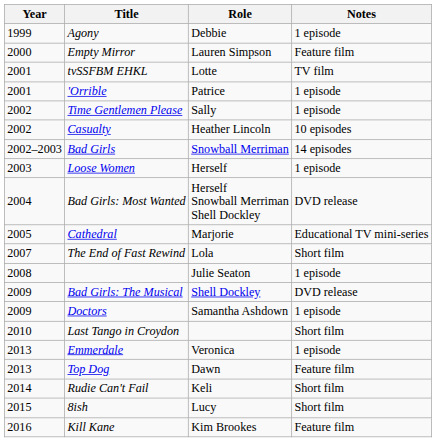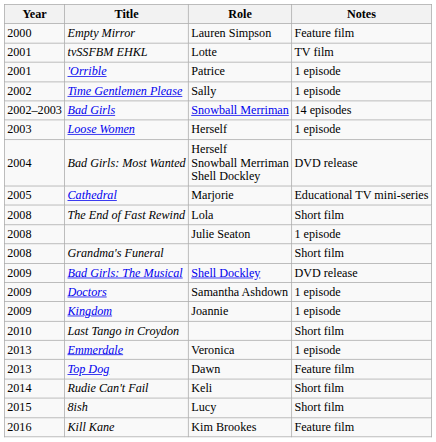 <table class="wikitable sortable">
 <tr>
 <th>Year</th>
 <th>Title</th>
 <th>Role</th>
 <th class="unsortable">Notes</th>
-</tr>
-<tr>
-<td>1999</td>
-<td><em>Agony</em></td>
-<td>Debbie</td>
-<td>1 episode</td>
 </tr>
 <tr>
 <td>2000</td>
 <td><em>Empty Mirror</em></td>
 <td>Lauren Simpson</td>
 <td>Feature film</td>
 </tr>
 <tr>
 <td>2001</td>
 <td><em>tvSSFBM EHKL</em></td>
 <td>Lotte</td>
 <td>TV film</td>
 </tr>
 <tr>
 <td>2001</td>
 <td><em><a href='#'>'Orrible</a></em></td>
 <td>Patrice</td>
 <td>1 episode</td>
 </tr>
 <tr>
 <td>2002</td>
 <td><em><a href='#'>Time Gentlemen Please</a></em></td>
 <td>Sally</td>
 <td>1 episode</td>
 </tr>
 <tr>
-<td>2002</td>
-<td><em><a href='#'>Casualty</a></em></td>
-<td>Heather Lincoln</td>
-<td>10 episodes</td>
-</tr>
-<tr>
 <td>2002–2003</td>
 <td><em><a href='#'>Bad Girls</a></em></td>
 <td><a href='#'>Snowball Merriman</a></td>
 <td>14 episodes</td>
 </tr>
 <tr>
 <td>2003</td>
 <td><em><a href='#'>Loose Women</a></em></td>
 <td>Herself</td>
 <td>1 episode</td>
 </tr>
 <tr>
 <td>2004</td>
 <td><em>Bad Girls: Most Wanted</em></td>
 <td>Herself<br>Snowball Merriman<br>Shell Dockley</td>
 <td>DVD release</td>
 </tr>
 <tr>
 <td>2005</td>
 <td><em><a href='#'>Cathedral</a></em></td>
 <td>Marjorie</td>
 <td>Educational TV mini-series</td>
 </tr>
 <tr>
-<td>2007</td>
+<td>2008</td>
 <td><em>The End of Fast Rewind</em></td>
 <td>Lola</td>
 <td>Short film</td>
 </tr>
 <tr>
 <td>2008</td>
 <td><em></em></td>
 <td>Julie Seaton</td>
 <td>1 episode</td>
 </tr>
 <tr>
+<td>2008</td>
+<td><em>Grandma's Funeral</em></td>
+<td></td>
+<td>Short film</td>
+</tr>
+<tr>
 <td>2009</td>
 <td><em><a href='#'>Bad Girls: The Musical</a></em></td>
 <td><a href='#'>Shell Dockley</a></td>
 <td>DVD release</td>
 </tr>
 <tr>
 <td>2009</td>
 <td><em><a href='#'>Doctors</a></em></td>
 <td>Samantha Ashdown</td>
+<td>1 episode</td>
+</tr>
+<tr>
+<td>2009</td>
+<td><em><a href='#'>Kingdom</a></em></td>
+<td>Joannie</td>
 <td>1 episode</td>
 </tr>
 <tr>
 <td>2010</td>
 <td><em>Last Tango in Croydon</em></td>
 <td></td>
 <td>Short film</td>
 </tr>
 <tr>
 <td>2013</td>
 <td><em><a href='#'>Emmerdale</a></em></td>
 <td>Veronica</td>
 <td>1 episode</td>
 </tr>
 <tr>
 <td>2013</td>
 <td><em><a href='#'>Top Dog</a></em></td>
 <td>Dawn</td>
 <td>Feature film</td>
 </tr>
 <tr>
 <td>2014</td>
 <td><em>Rudie Can't Fail</em></td>
 <td>Keli</td>
 <td>Short film</td>
 </tr>
 <tr>
 <td>2015</td>
 <td><em>8ish</em></td>
 <td>Lucy</td>
 <td>Short film</td>
 </tr>
 <tr>
 <td>2016</td>
 <td><em>Kill Kane</em></td>
 <td>Kim Brookes</td>
 <td>Feature film</td>
 </tr>
 </table>
